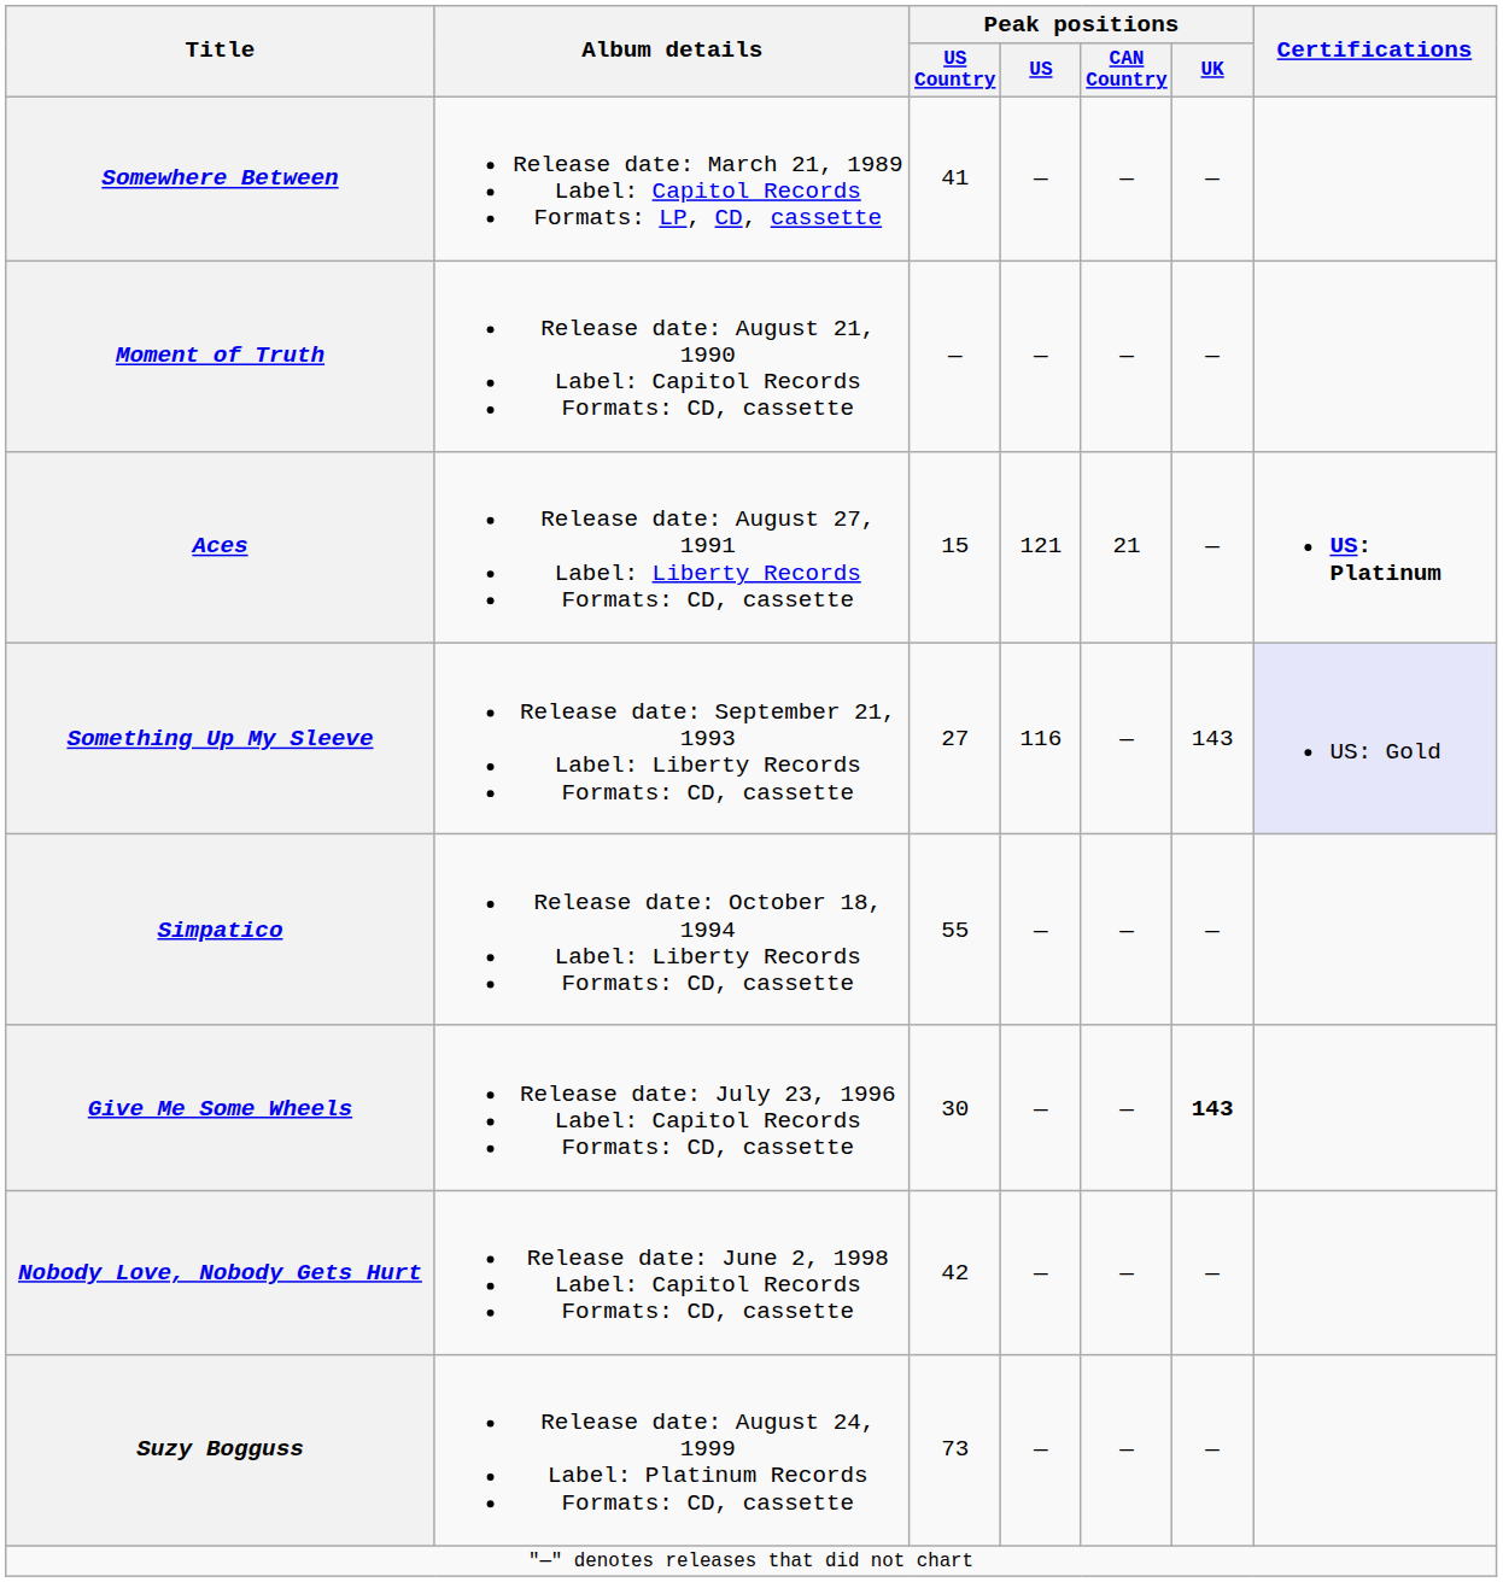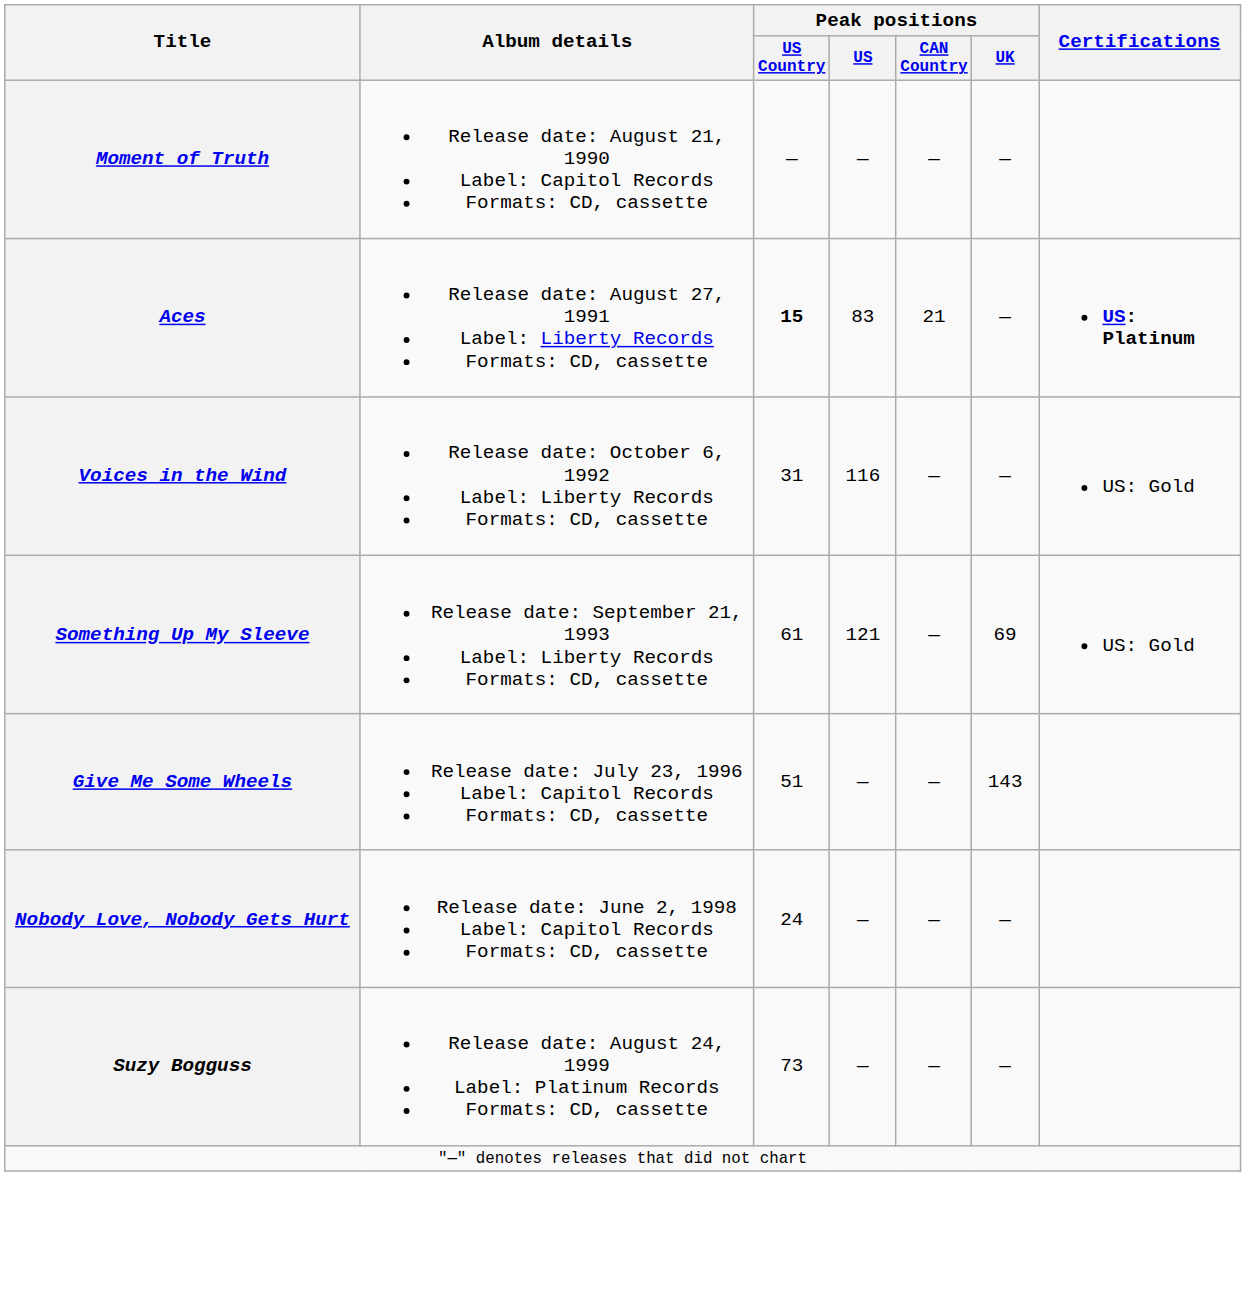 <table class="wikitable plainrowheaders" style="text-align:center;">
 <tr>
 <th rowspan="2" style="width:18em;">Title</th>
 <th rowspan="2" style="width:20em;">Album details</th>
 <th colspan="4">Peak positions</th>
 <th rowspan="2" style="width:10em;"><a href='#'>Certifications</a></th>
 </tr>
 <tr style="font-size:smaller;">
 <th width="40"><a href='#'>US Country</a><br></th>
 <th width="40"><a href='#'>US</a><br></th>
 <th width="40"><a href='#'>CAN Country</a><br></th>
 <th width="40"><a href='#'>UK</a><br></th>
 </tr>
 <tr>
-<th scope="row"><em><a href='#'>Somewhere Between</a></em></th>
-<td><br><ul><li>Release date: March 21, 1989</li><li>Label: <a href='#'>Capitol Records</a></li><li>Formats: <a href='#'>LP</a>, <a href='#'>CD</a>, <a href='#'>cassette</a></li></ul></td>
-<td>41</td>
-<td>—</td>
-<td>—</td>
-<td>—</td>
-<td></td>
-</tr>
-<tr>
 <th scope="row"><em><a href='#'>Moment of Truth</a></em></th>
 <td><br><ul><li>Release date: August 21, 1990</li><li>Label: Capitol Records</li><li>Formats: CD, cassette</li></ul></td>
 <td>—</td>
 <td>—</td>
 <td>—</td>
 <td>—</td>
 <td></td>
 </tr>
 <tr>
 <th scope="row"><em><a href='#'>Aces</a></em></th>
 <td><br><ul><li>Release date: August 27, 1991</li><li>Label: <a href='#'>Liberty Records</a></li><li>Formats: CD, cassette</li></ul></td>
-<td>15</td>
-<td>121</td>
+<td><strong>15</strong></td>
+<td>83</td>
 <td>21</td>
 <td>—</td>
 <td align="left"><strong><br><ul><li><a href='#'>US</a>: Platinum</li></ul></strong></td>
 </tr>
 <tr>
+<th scope="row"><em><a href='#'>Voices in the Wind</a></em></th>
+<td><br><ul><li>Release date: October 6, 1992</li><li>Label: Liberty Records</li><li>Formats: CD, cassette</li></ul></td>
+<td>31</td>
+<td>116</td>
+<td>—</td>
+<td>—</td>
+<td align="left"><br><ul><li>US: Gold</li></ul></td>
+</tr>
+<tr>
 <th scope="row"><em><a href='#'>Something Up My Sleeve</a></em></th>
 <td><br><ul><li>Release date: September 21, 1993</li><li>Label: Liberty Records</li><li>Formats: CD, cassette</li></ul></td>
-<td>27</td>
-<td>116</td>
+<td>61</td>
+<td>121</td>
 <td>—</td>
-<td>143</td>
-<td align="left" style="background: lavender;"><br><ul><li>US: Gold</li></ul></td>
-</tr>
-<tr>
-<th scope="row"><em><a href='#'>Simpatico</a></em><br></th>
-<td><br><ul><li>Release date: October 18, 1994</li><li>Label: Liberty Records</li><li>Formats: CD, cassette</li></ul></td>
-<td>55</td>
-<td>—</td>
-<td>—</td>
-<td>—</td>
-<td></td>
+<td>69</td>
+<td align="left"><br><ul><li>US: Gold</li></ul></td>
 </tr>
 <tr>
 <th scope="row"><em><a href='#'>Give Me Some Wheels</a></em></th>
 <td><br><ul><li>Release date: July 23, 1996</li><li>Label: Capitol Records</li><li>Formats: CD, cassette</li></ul></td>
-<td>30</td>
+<td>51</td>
 <td>—</td>
 <td>—</td>
-<td><strong>143</strong></td>
+<td>143</td>
 <td></td>
 </tr>
 <tr>
 <th scope="row"><em><a href='#'>Nobody Love, Nobody Gets Hurt</a></em></th>
 <td><br><ul><li>Release date: June 2, 1998</li><li>Label: Capitol Records</li><li>Formats: CD, cassette</li></ul></td>
-<td>42</td>
+<td>24</td>
 <td>—</td>
 <td>—</td>
 <td>—</td>
 <td></td>
 </tr>
 <tr>
 <th scope="row"><em>Suzy Bogguss</em></th>
 <td><br><ul><li>Release date: August 24, 1999</li><li>Label: Platinum Records</li><li>Formats: CD, cassette</li></ul></td>
 <td>73</td>
 <td>—</td>
 <td>—</td>
 <td>—</td>
 <td></td>
 </tr>
 <tr>
 <td colspan="7" style="font-size:8pt">"—" denotes releases that did not chart</td>
 </tr>
 </table>
